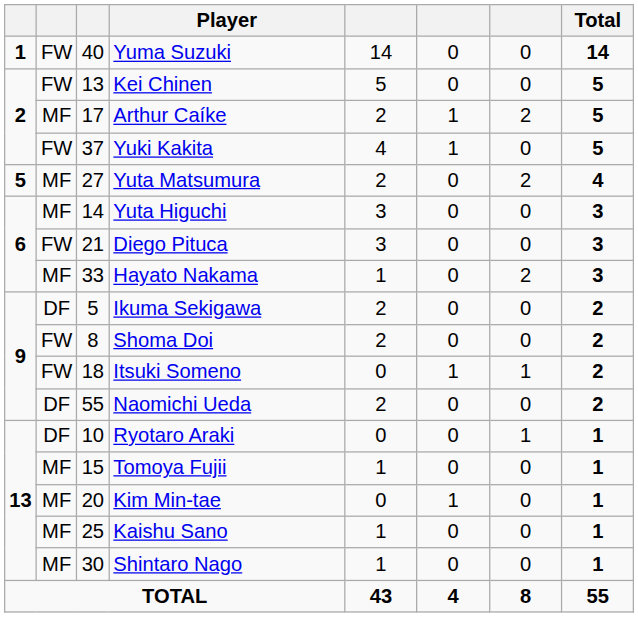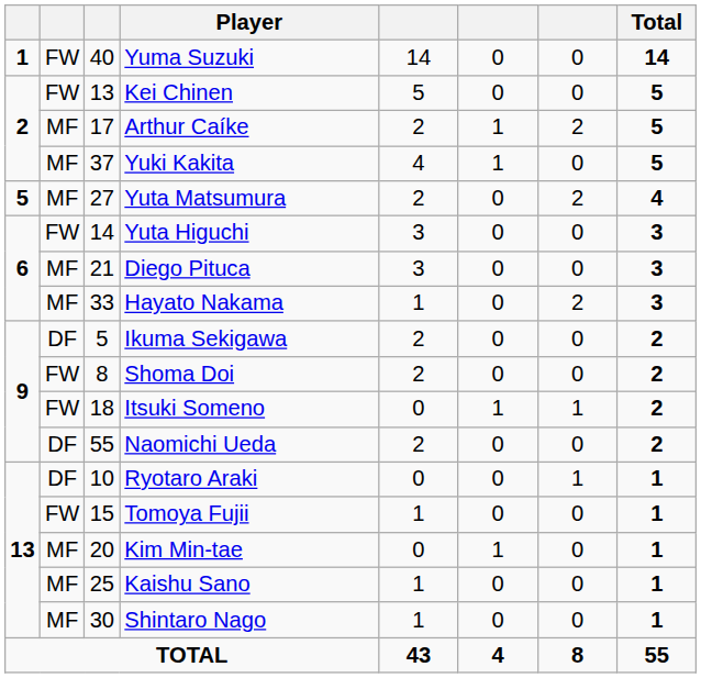 <table class="wikitable sortable" style="text-align:center">
 <tr>
 <th width=10></th>
 <th width=10></th>
 <th width=10></th>
 <th width=180>Player</th>
 <th width=50></th>
 <th width=50></th>
 <th width=50></th>
 <th width=50>Total</th>
 </tr>
 <tr>
 <td rowspan="1"><strong>1</strong></td>
 <td>FW</td>
 <td>40</td>
 <td align="left"> <a href='#'>Yuma Suzuki</a></td>
 <td>14</td>
 <td>0</td>
 <td>0</td>
 <td><strong>14</strong></td>
 </tr>
 <tr>
 <td rowspan="3"><strong>2</strong></td>
 <td>FW</td>
 <td>13</td>
 <td align="left">  <a href='#'>Kei Chinen</a></td>
 <td>5</td>
 <td>0</td>
 <td>0</td>
 <td><strong>5</strong></td>
 </tr>
 <tr>
 <td>MF</td>
 <td>17</td>
 <td align="left"> <a href='#'>Arthur Caíke</a></td>
 <td>2</td>
 <td>1</td>
 <td>2</td>
 <td><strong>5</strong></td>
 </tr>
 <tr>
-<td>FW</td>
+<td>MF</td>
 <td>37</td>
 <td align="left"> <a href='#'>Yuki Kakita</a></td>
 <td>4</td>
 <td>1</td>
 <td>0</td>
 <td><strong>5</strong></td>
 </tr>
 <tr>
 <td rowspan="1"><strong>5</strong></td>
 <td>MF</td>
 <td>27</td>
 <td align="left"> <a href='#'>Yuta Matsumura</a></td>
 <td>2</td>
 <td>0</td>
 <td>2</td>
 <td><strong>4</strong></td>
 </tr>
 <tr>
 <td rowspan="3"><strong>6</strong></td>
-<td>MF</td>
+<td>FW</td>
 <td>14</td>
 <td align="left"> <a href='#'>Yuta Higuchi</a></td>
 <td>3</td>
 <td>0</td>
 <td>0</td>
 <td><strong>3</strong></td>
 </tr>
 <tr>
-<td>FW</td>
+<td>MF</td>
 <td>21</td>
 <td align="left"> <a href='#'>Diego Pituca</a></td>
 <td>3</td>
 <td>0</td>
 <td>0</td>
 <td><strong>3</strong></td>
 </tr>
 <tr>
 <td>MF</td>
 <td>33</td>
 <td align="left"> <a href='#'>Hayato Nakama</a></td>
 <td>1</td>
 <td>0</td>
 <td>2</td>
 <td><strong>3</strong></td>
 </tr>
 <tr>
 <td rowspan="4"><strong>9</strong></td>
 <td>DF</td>
 <td>5</td>
 <td align="left"> <a href='#'>Ikuma Sekigawa</a></td>
 <td>2</td>
 <td>0</td>
 <td>0</td>
 <td><strong>2</strong></td>
 </tr>
 <tr>
 <td>FW</td>
 <td>8</td>
 <td align="left"> <a href='#'>Shoma Doi</a></td>
 <td>2</td>
 <td>0</td>
 <td>0</td>
 <td><strong>2</strong></td>
 </tr>
 <tr>
 <td>FW</td>
 <td>18</td>
 <td align="left"> <a href='#'>Itsuki Someno</a></td>
 <td>0</td>
 <td>1</td>
 <td>1</td>
 <td><strong>2</strong></td>
 </tr>
 <tr>
 <td>DF</td>
 <td>55</td>
 <td align="left"> <a href='#'>Naomichi Ueda</a></td>
 <td>2</td>
 <td>0</td>
 <td>0</td>
 <td><strong>2</strong></td>
 </tr>
 <tr>
 <td rowspan="5"><strong>13</strong></td>
 <td>DF</td>
 <td>10</td>
 <td align="left"> <a href='#'>Ryotaro Araki</a></td>
 <td>0</td>
 <td>0</td>
 <td>1</td>
 <td><strong>1</strong></td>
 </tr>
 <tr>
-<td>MF</td>
+<td>FW</td>
 <td>15</td>
 <td align="left"> <a href='#'>Tomoya Fujii</a></td>
 <td>1</td>
 <td>0</td>
 <td>0</td>
 <td><strong>1</strong></td>
 </tr>
 <tr>
 <td>MF</td>
 <td>20</td>
 <td align="left"> <a href='#'>Kim Min-tae</a></td>
 <td>0</td>
 <td>1</td>
 <td>0</td>
 <td><strong>1</strong></td>
 </tr>
 <tr>
 <td>MF</td>
 <td>25</td>
 <td align="left"> <a href='#'>Kaishu Sano</a></td>
 <td>1</td>
 <td>0</td>
 <td>0</td>
 <td><strong>1</strong></td>
 </tr>
 <tr>
 <td>MF</td>
 <td>30</td>
 <td align="left"> <a href='#'>Shintaro Nago</a></td>
 <td>1</td>
 <td>0</td>
 <td>0</td>
 <td><strong>1</strong></td>
 </tr>
 <tr>
 <td colspan="4"><strong>TOTAL</strong></td>
 <td><strong>43</strong></td>
 <td><strong>4</strong></td>
 <td><strong>8</strong></td>
 <td><strong>55</strong></td>
 </tr>
 </table>
